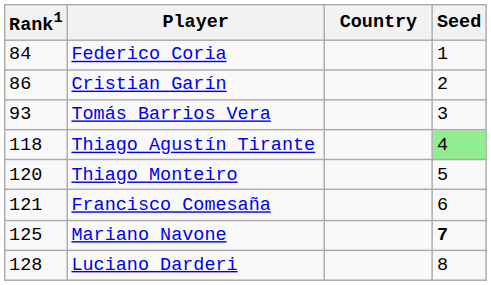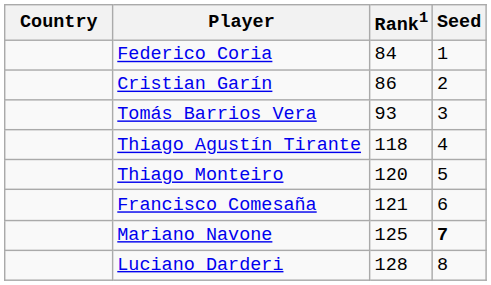 <table class="sortable wikitable">
 <tr>
+<th width="70">Country</th>
+<th width="175">Player</th>
 <th>Rank<sup>1</sup></th>
-<th width="175">Player</th>
-<th width="70">Country</th>
 <th>Seed</th>
 </tr>
 <tr>
+<td></td>
+<td><a href='#'>Federico Coria</a></td>
 <td>84</td>
-<td><a href='#'>Federico Coria</a></td>
-<td></td>
 <td>1</td>
 </tr>
 <tr>
+<td></td>
+<td><a href='#'>Cristian Garín</a></td>
 <td>86</td>
-<td><a href='#'>Cristian Garín</a></td>
-<td></td>
 <td>2</td>
 </tr>
 <tr>
+<td></td>
+<td><a href='#'>Tomás Barrios Vera</a></td>
 <td>93</td>
-<td><a href='#'>Tomás Barrios Vera</a></td>
-<td></td>
 <td>3</td>
 </tr>
 <tr>
+<td></td>
+<td><a href='#'>Thiago Agustín Tirante</a></td>
 <td>118</td>
-<td><a href='#'>Thiago Agustín Tirante</a></td>
-<td></td>
-<td style="background: lightgreen;">4</td>
+<td>4</td>
 </tr>
 <tr>
+<td></td>
+<td><a href='#'>Thiago Monteiro</a></td>
 <td>120</td>
-<td><a href='#'>Thiago Monteiro</a></td>
-<td></td>
 <td>5</td>
 </tr>
 <tr>
+<td></td>
+<td><a href='#'>Francisco Comesaña</a></td>
 <td>121</td>
-<td><a href='#'>Francisco Comesaña</a></td>
-<td></td>
 <td>6</td>
 </tr>
 <tr>
+<td></td>
+<td><a href='#'>Mariano Navone</a></td>
 <td>125</td>
-<td><a href='#'>Mariano Navone</a></td>
-<td></td>
 <td><strong>7</strong></td>
 </tr>
 <tr>
+<td></td>
+<td><a href='#'>Luciano Darderi</a></td>
 <td>128</td>
-<td><a href='#'>Luciano Darderi</a></td>
-<td></td>
 <td>8</td>
 </tr>
 </table>
